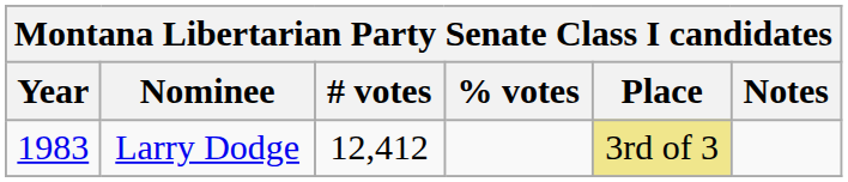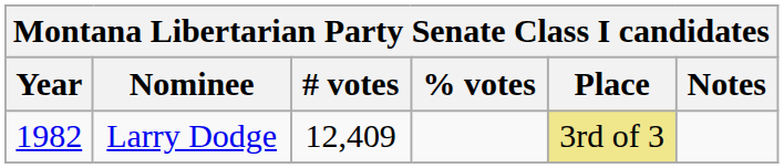 <table class=wikitable style="text-align:center;">
 <tr style="background:lightgrey;">
 <th colspan="9">Montana Libertarian Party Senate Class I candidates</th>
 </tr>
 <tr style="background:lightgrey;">
 <th>Year</th>
 <th>Nominee</th>
 <th># votes</th>
 <th>% votes</th>
 <th>Place</th>
 <th>Notes</th>
 </tr>
 <tr>
-<td><a href='#'>1983</a></td>
+<td><a href='#'>1982</a></td>
 <td><a href='#'>Larry Dodge</a></td>
-<td>12,412</td>
+<td>12,409</td>
 <td></td>
 <td style="background: khaki;">3rd of 3</td>
 <td></td>
 </tr>
 </table>
